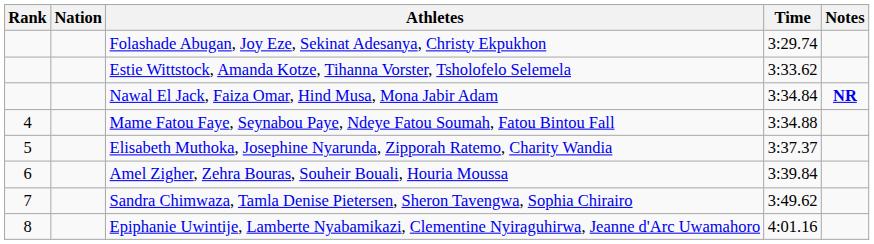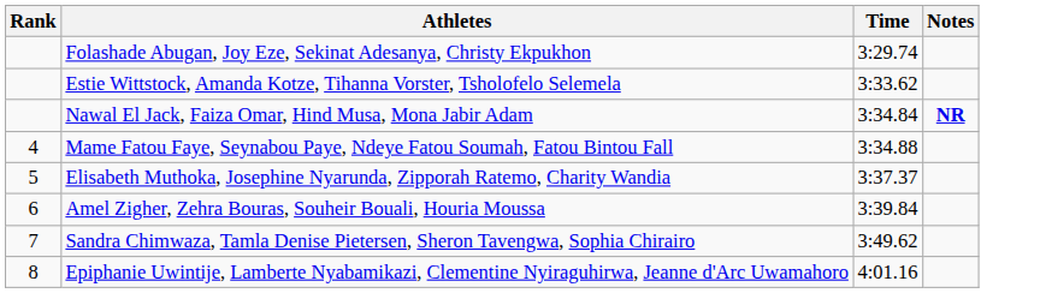 <table class="wikitable sortable" style="text-align:center;">
 <tr>
 <th>Rank</th>
-<th>Nation</th>
 <th>Athletes</th>
 <th>Time</th>
 <th>Notes</th>
 </tr>
 <tr>
 <td></td>
-<td align=left></td>
 <td align=left><a href='#'>Folashade Abugan</a>, <a href='#'>Joy Eze</a>, <a href='#'>Sekinat Adesanya</a>, <a href='#'>Christy Ekpukhon</a></td>
 <td>3:29.74</td>
 <td></td>
 </tr>
 <tr>
 <td></td>
-<td align=left></td>
 <td align=left><a href='#'>Estie Wittstock</a>, <a href='#'>Amanda Kotze</a>, <a href='#'>Tihanna Vorster</a>, <a href='#'>Tsholofelo Selemela</a></td>
 <td>3:33.62</td>
 <td></td>
 </tr>
 <tr>
 <td></td>
-<td align=left></td>
 <td align=left><a href='#'>Nawal El Jack</a>, <a href='#'>Faiza Omar</a>, <a href='#'>Hind Musa</a>, <a href='#'>Mona Jabir Adam</a></td>
 <td>3:34.84</td>
 <td><strong><a href='#'>NR</a></strong></td>
 </tr>
 <tr>
 <td>4</td>
-<td align=left></td>
 <td align=left><a href='#'>Mame Fatou Faye</a>, <a href='#'>Seynabou Paye</a>, <a href='#'>Ndeye Fatou Soumah</a>, <a href='#'>Fatou Bintou Fall</a></td>
 <td>3:34.88</td>
 <td></td>
 </tr>
 <tr>
 <td>5</td>
-<td align=left></td>
 <td align=left><a href='#'>Elisabeth Muthoka</a>, <a href='#'>Josephine Nyarunda</a>, <a href='#'>Zipporah Ratemo</a>, <a href='#'>Charity Wandia</a></td>
 <td>3:37.37</td>
 <td></td>
 </tr>
 <tr>
 <td>6</td>
-<td align=left></td>
 <td align=left><a href='#'>Amel Zigher</a>, <a href='#'>Zehra Bouras</a>, <a href='#'>Souheir Bouali</a>, <a href='#'>Houria Moussa</a></td>
 <td>3:39.84</td>
 <td></td>
 </tr>
 <tr>
 <td>7</td>
-<td align=left></td>
 <td align=left><a href='#'>Sandra Chimwaza</a>, <a href='#'>Tamla Denise Pietersen</a>, <a href='#'>Sheron Tavengwa</a>, <a href='#'>Sophia Chirairo</a></td>
 <td>3:49.62</td>
 <td></td>
 </tr>
 <tr>
 <td>8</td>
-<td align=left></td>
 <td align=left><a href='#'>Epiphanie Uwintije</a>, <a href='#'>Lamberte Nyabamikazi</a>, <a href='#'>Clementine Nyiraguhirwa</a>, <a href='#'>Jeanne d'Arc Uwamahoro</a></td>
 <td>4:01.16</td>
 <td></td>
 </tr>
 </table>
